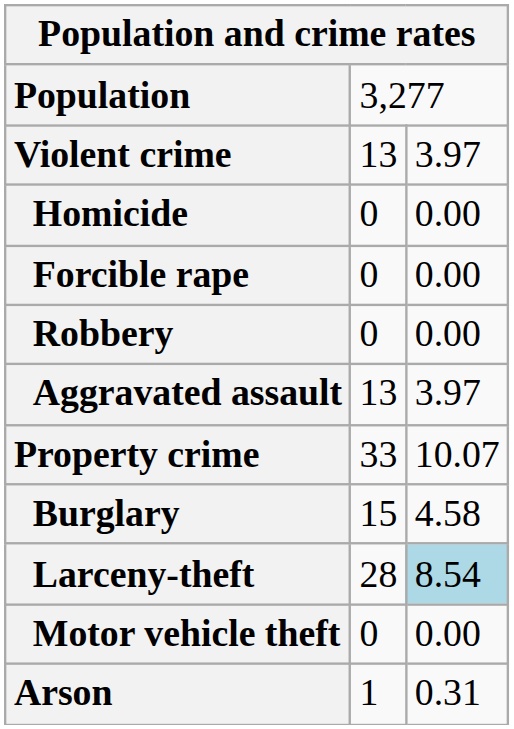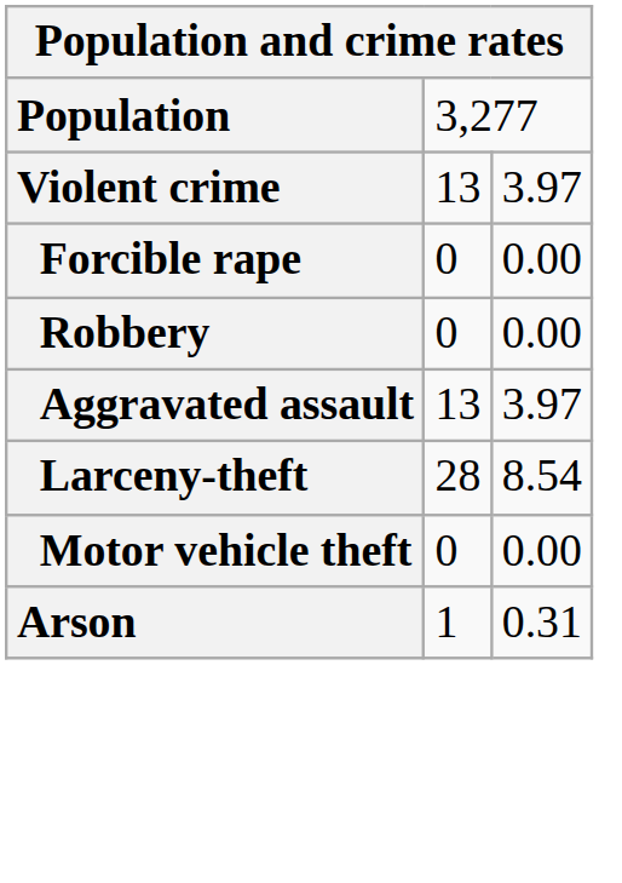 <table class="wikitable collapsible collapsed">
 <tr>
 <th colspan="3">Population and crime rates</th>
 </tr>
 <tr>
 <th scope="row" style="text-align: left;">Population</th>
 <td colspan="2">3,277</td>
 </tr>
 <tr>
 <th scope="row" style="text-align: left;">Violent crime</th>
 <td>13</td>
 <td>3.97</td>
-</tr>
-<tr>
-<th scope="row" style="text-align: left;">  Homicide</th>
-<td>0</td>
-<td>0.00</td>
 </tr>
 <tr>
 <th scope="row" style="text-align: left;">  Forcible rape</th>
 <td>0</td>
 <td>0.00</td>
 </tr>
 <tr>
 <th scope="row" style="text-align: left;">  Robbery</th>
 <td>0</td>
 <td>0.00</td>
 </tr>
 <tr>
 <th scope="row" style="text-align: left;">  Aggravated assault</th>
 <td>13</td>
 <td>3.97</td>
 </tr>
 <tr>
-<th scope="row" style="text-align: left;">Property crime</th>
-<td>33</td>
-<td>10.07</td>
-</tr>
-<tr>
-<th scope="row" style="text-align: left;">  Burglary</th>
-<td>15</td>
-<td>4.58</td>
-</tr>
-<tr>
 <th scope="row" style="text-align: left;">  Larceny-theft</th>
 <td>28</td>
-<td style="background: lightblue;">8.54</td>
+<td>8.54</td>
 </tr>
 <tr>
 <th scope="row" style="text-align: left;">  Motor vehicle theft</th>
 <td>0</td>
 <td>0.00</td>
 </tr>
 <tr>
 <th scope="row" style="text-align: left;">Arson</th>
 <td>1</td>
 <td>0.31</td>
 </tr>
 </table>
